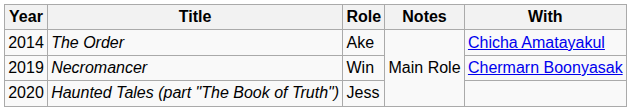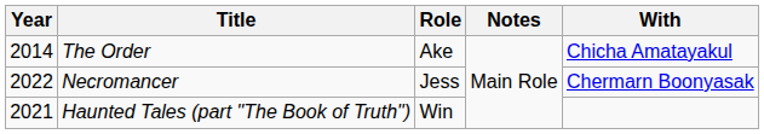 <table class="wikitable">
 <tr>
 <th>Year</th>
 <th>Title</th>
 <th>Role</th>
 <th>Notes</th>
 <th>With</th>
 </tr>
 <tr>
 <td>2014</td>
 <td><em>The Order</em></td>
 <td>Ake</td>
 <td rowspan="3">Main Role</td>
 <td><a href='#'>Chicha Amatayakul</a></td>
 </tr>
 <tr>
-<td>2019</td>
+<td>2022</td>
 <td><em>Necromancer</em></td>
-<td>Win</td>
+<td>Jess</td>
 <td><a href='#'>Chermarn Boonyasak</a></td>
 </tr>
 <tr>
-<td>2020</td>
+<td>2021</td>
 <td><em>Haunted Tales (part "The Book of Truth")</em></td>
-<td>Jess</td>
+<td>Win</td>
 <td></td>
 </tr>
 </table>
